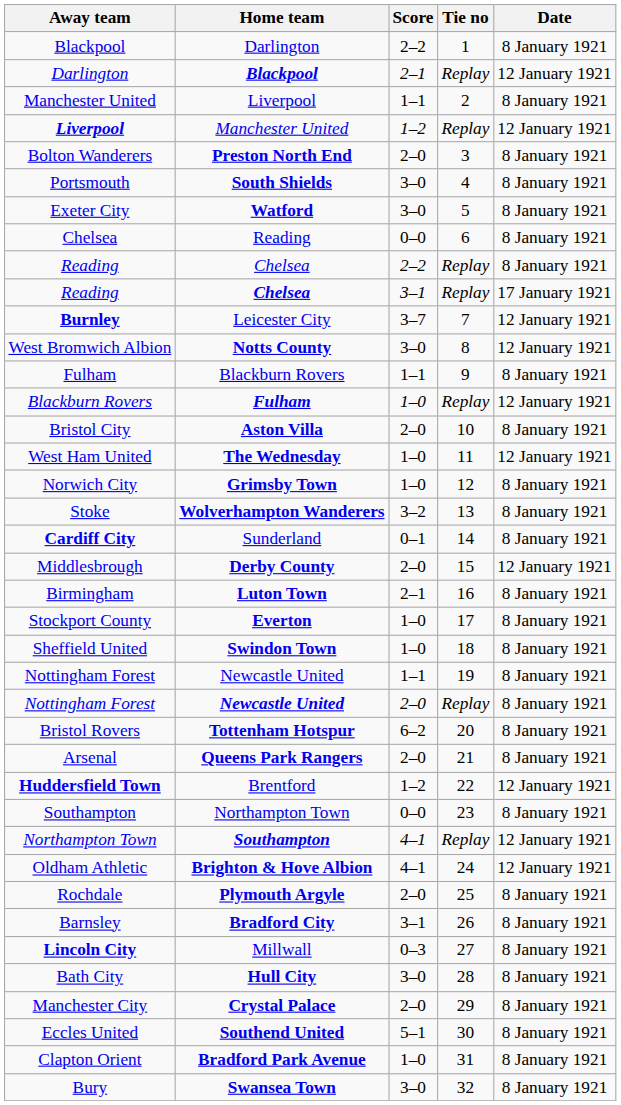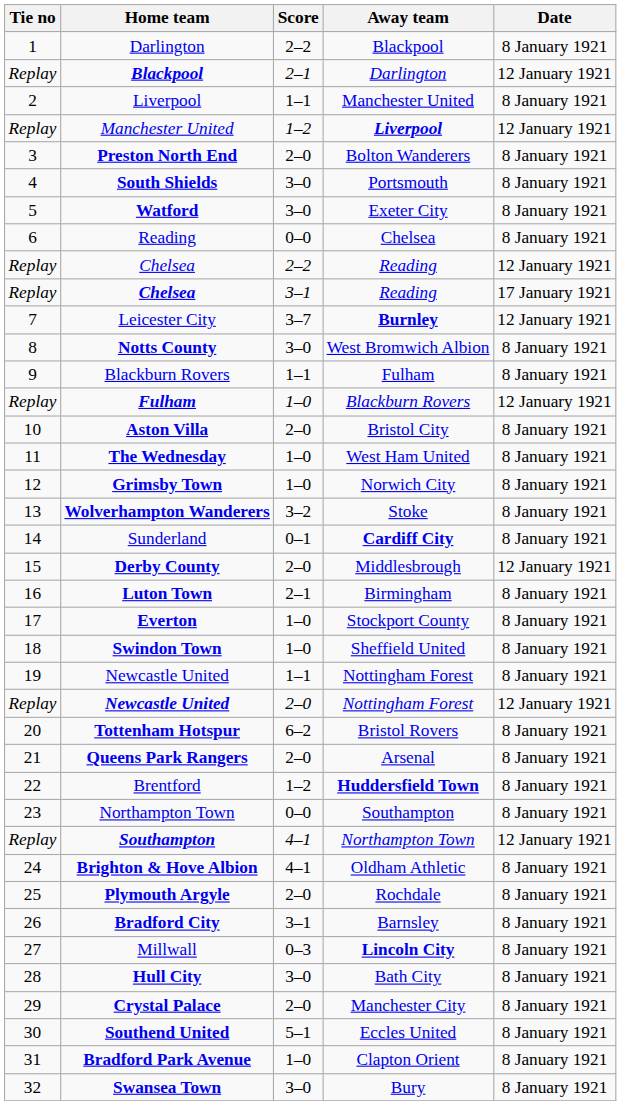 <table class="wikitable" style="text-align: center">
 <tr>
-<th>Away team</th>
+<th>Tie no</th>
 <th>Home team</th>
 <th>Score</th>
-<th>Tie no</th>
+<th>Away team</th>
 <th>Date</th>
 </tr>
 <tr>
-<td><a href='#'>Blackpool</a></td>
+<td>1</td>
 <td><a href='#'>Darlington</a></td>
 <td>2–2</td>
-<td>1</td>
+<td><a href='#'>Blackpool</a></td>
 <td>8 January 1921</td>
 </tr>
 <tr>
-<td><em><a href='#'>Darlington</a></em></td>
+<td><em>Replay</em></td>
 <td><strong><em><a href='#'>Blackpool</a></em></strong></td>
 <td><em>2–1</em></td>
-<td><em>Replay</em></td>
+<td><em><a href='#'>Darlington</a></em></td>
 <td>12 January 1921</td>
 </tr>
 <tr>
-<td><a href='#'>Manchester United</a></td>
+<td>2</td>
 <td><a href='#'>Liverpool</a></td>
 <td>1–1</td>
-<td>2</td>
+<td><a href='#'>Manchester United</a></td>
 <td>8 January 1921</td>
 </tr>
 <tr>
-<td><strong><em><a href='#'>Liverpool</a></em></strong></td>
+<td><em>Replay</em></td>
 <td><em><a href='#'>Manchester United</a></em></td>
 <td><em>1–2</em></td>
-<td><em>Replay</em></td>
+<td><strong><em><a href='#'>Liverpool</a></em></strong></td>
 <td>12 January 1921</td>
 </tr>
 <tr>
-<td><a href='#'>Bolton Wanderers</a></td>
+<td>3</td>
 <td><strong><a href='#'>Preston North End</a></strong></td>
 <td>2–0</td>
-<td>3</td>
+<td><a href='#'>Bolton Wanderers</a></td>
 <td>8 January 1921</td>
 </tr>
 <tr>
-<td><a href='#'>Portsmouth</a></td>
+<td>4</td>
 <td><strong><a href='#'>South Shields</a></strong></td>
 <td>3–0</td>
-<td>4</td>
+<td><a href='#'>Portsmouth</a></td>
 <td>8 January 1921</td>
 </tr>
 <tr>
-<td><a href='#'>Exeter City</a></td>
+<td>5</td>
 <td><strong><a href='#'>Watford</a></strong></td>
 <td>3–0</td>
-<td>5</td>
+<td><a href='#'>Exeter City</a></td>
 <td>8 January 1921</td>
 </tr>
 <tr>
-<td><a href='#'>Chelsea</a></td>
+<td>6</td>
 <td><a href='#'>Reading</a></td>
 <td>0–0</td>
-<td>6</td>
+<td><a href='#'>Chelsea</a></td>
 <td>8 January 1921</td>
 </tr>
 <tr>
-<td><em><a href='#'>Reading</a></em></td>
+<td><em>Replay</em></td>
 <td><em><a href='#'>Chelsea</a></em></td>
 <td><em>2–2</em></td>
+<td><em><a href='#'>Reading</a></em></td>
+<td>12 January 1921</td>
+</tr>
+<tr>
 <td><em>Replay</em></td>
+<td><strong><em><a href='#'>Chelsea</a></em></strong></td>
+<td><em>3–1</em></td>
+<td><em><a href='#'>Reading</a></em></td>
+<td>17 January 1921</td>
+</tr>
+<tr>
+<td>7</td>
+<td><a href='#'>Leicester City</a></td>
+<td>3–7</td>
+<td><strong><a href='#'>Burnley</a></strong></td>
+<td>12 January 1921</td>
+</tr>
+<tr>
+<td>8</td>
+<td><strong><a href='#'>Notts County</a></strong></td>
+<td>3–0</td>
+<td><a href='#'>West Bromwich Albion</a></td>
 <td>8 January 1921</td>
 </tr>
 <tr>
-<td><em><a href='#'>Reading</a></em></td>
-<td><strong><em><a href='#'>Chelsea</a></em></strong></td>
-<td><em>3–1</em></td>
-<td><em>Replay</em></td>
-<td>17 January 1921</td>
+<td>9</td>
+<td><a href='#'>Blackburn Rovers</a></td>
+<td>1–1</td>
+<td><a href='#'>Fulham</a></td>
+<td>8 January 1921</td>
 </tr>
 <tr>
-<td><strong><a href='#'>Burnley</a></strong></td>
-<td><a href='#'>Leicester City</a></td>
-<td>3–7</td>
-<td>7</td>
+<td><em>Replay</em></td>
+<td><strong><em><a href='#'>Fulham</a></em></strong></td>
+<td><em>1–0</em></td>
+<td><em><a href='#'>Blackburn Rovers</a></em></td>
 <td>12 January 1921</td>
 </tr>
 <tr>
-<td><a href='#'>West Bromwich Albion</a></td>
-<td><strong><a href='#'>Notts County</a></strong></td>
-<td>3–0</td>
-<td>8</td>
+<td>10</td>
+<td><strong><a href='#'>Aston Villa</a></strong></td>
+<td>2–0</td>
+<td><a href='#'>Bristol City</a></td>
+<td>8 January 1921</td>
+</tr>
+<tr>
+<td>11</td>
+<td><strong><a href='#'>The Wednesday</a></strong></td>
+<td>1–0</td>
+<td><a href='#'>West Ham United</a></td>
+<td>8 January 1921</td>
+</tr>
+<tr>
+<td>12</td>
+<td><strong><a href='#'>Grimsby Town</a></strong></td>
+<td>1–0</td>
+<td><a href='#'>Norwich City</a></td>
+<td>8 January 1921</td>
+</tr>
+<tr>
+<td>13</td>
+<td><strong><a href='#'>Wolverhampton Wanderers</a></strong></td>
+<td>3–2</td>
+<td><a href='#'>Stoke</a></td>
+<td>8 January 1921</td>
+</tr>
+<tr>
+<td>14</td>
+<td><a href='#'>Sunderland</a></td>
+<td>0–1</td>
+<td><strong><a href='#'>Cardiff City</a></strong></td>
+<td>8 January 1921</td>
+</tr>
+<tr>
+<td>15</td>
+<td><strong><a href='#'>Derby County</a></strong></td>
+<td>2–0</td>
+<td><a href='#'>Middlesbrough</a></td>
 <td>12 January 1921</td>
 </tr>
 <tr>
-<td><a href='#'>Fulham</a></td>
-<td><a href='#'>Blackburn Rovers</a></td>
-<td>1–1</td>
-<td>9</td>
+<td>16</td>
+<td><strong><a href='#'>Luton Town</a></strong></td>
+<td>2–1</td>
+<td><a href='#'>Birmingham</a></td>
 <td>8 January 1921</td>
 </tr>
 <tr>
-<td><em><a href='#'>Blackburn Rovers</a></em></td>
-<td><strong><em><a href='#'>Fulham</a></em></strong></td>
-<td><em>1–0</em></td>
+<td>17</td>
+<td><strong><a href='#'>Everton</a></strong></td>
+<td>1–0</td>
+<td><a href='#'>Stockport County</a></td>
+<td>8 January 1921</td>
+</tr>
+<tr>
+<td>18</td>
+<td><strong><a href='#'>Swindon Town</a></strong></td>
+<td>1–0</td>
+<td><a href='#'>Sheffield United</a></td>
+<td>8 January 1921</td>
+</tr>
+<tr>
+<td>19</td>
+<td><a href='#'>Newcastle United</a></td>
+<td>1–1</td>
+<td><a href='#'>Nottingham Forest</a></td>
+<td>8 January 1921</td>
+</tr>
+<tr>
 <td><em>Replay</em></td>
+<td><strong><em><a href='#'>Newcastle United</a></em></strong></td>
+<td><em>2–0</em></td>
+<td><em><a href='#'>Nottingham Forest</a></em></td>
 <td>12 January 1921</td>
 </tr>
 <tr>
-<td><a href='#'>Bristol City</a></td>
-<td><strong><a href='#'>Aston Villa</a></strong></td>
-<td>2–0</td>
-<td>10</td>
+<td>20</td>
+<td><strong><a href='#'>Tottenham Hotspur</a></strong></td>
+<td>6–2</td>
+<td><a href='#'>Bristol Rovers</a></td>
 <td>8 January 1921</td>
 </tr>
 <tr>
-<td><a href='#'>West Ham United</a></td>
-<td><strong><a href='#'>The Wednesday</a></strong></td>
-<td>1–0</td>
-<td>11</td>
+<td>21</td>
+<td><strong><a href='#'>Queens Park Rangers</a></strong></td>
+<td>2–0</td>
+<td><a href='#'>Arsenal</a></td>
+<td>8 January 1921</td>
+</tr>
+<tr>
+<td>22</td>
+<td><a href='#'>Brentford</a></td>
+<td>1–2</td>
+<td><strong><a href='#'>Huddersfield Town</a></strong></td>
+<td>8 January 1921</td>
+</tr>
+<tr>
+<td>23</td>
+<td><a href='#'>Northampton Town</a></td>
+<td>0–0</td>
+<td><a href='#'>Southampton</a></td>
+<td>8 January 1921</td>
+</tr>
+<tr>
+<td><em>Replay</em></td>
+<td><strong><em><a href='#'>Southampton</a></em></strong></td>
+<td><em>4–1</em></td>
+<td><em><a href='#'>Northampton Town</a></em></td>
 <td>12 January 1921</td>
 </tr>
 <tr>
-<td><a href='#'>Norwich City</a></td>
-<td><strong><a href='#'>Grimsby Town</a></strong></td>
-<td>1–0</td>
-<td>12</td>
+<td>24</td>
+<td><strong><a href='#'>Brighton & Hove Albion</a></strong></td>
+<td>4–1</td>
+<td><a href='#'>Oldham Athletic</a></td>
 <td>8 January 1921</td>
 </tr>
 <tr>
-<td><a href='#'>Stoke</a></td>
-<td><strong><a href='#'>Wolverhampton Wanderers</a></strong></td>
-<td>3–2</td>
-<td>13</td>
+<td>25</td>
+<td><strong><a href='#'>Plymouth Argyle</a></strong></td>
+<td>2–0</td>
+<td><a href='#'>Rochdale</a></td>
 <td>8 January 1921</td>
 </tr>
 <tr>
-<td><strong><a href='#'>Cardiff City</a></strong></td>
-<td><a href='#'>Sunderland</a></td>
-<td>0–1</td>
-<td>14</td>
+<td>26</td>
+<td><strong><a href='#'>Bradford City</a></strong></td>
+<td>3–1</td>
+<td><a href='#'>Barnsley</a></td>
 <td>8 January 1921</td>
 </tr>
 <tr>
-<td><a href='#'>Middlesbrough</a></td>
-<td><strong><a href='#'>Derby County</a></strong></td>
-<td>2–0</td>
-<td>15</td>
-<td>12 January 1921</td>
-</tr>
-<tr>
-<td><a href='#'>Birmingham</a></td>
-<td><strong><a href='#'>Luton Town</a></strong></td>
-<td>2–1</td>
-<td>16</td>
+<td>27</td>
+<td><a href='#'>Millwall</a></td>
+<td>0–3</td>
+<td><strong><a href='#'>Lincoln City</a></strong></td>
 <td>8 January 1921</td>
 </tr>
 <tr>
-<td><a href='#'>Stockport County</a></td>
-<td><strong><a href='#'>Everton</a></strong></td>
-<td>1–0</td>
-<td>17</td>
+<td>28</td>
+<td><strong><a href='#'>Hull City</a></strong></td>
+<td>3–0</td>
+<td><a href='#'>Bath City</a></td>
 <td>8 January 1921</td>
 </tr>
 <tr>
-<td><a href='#'>Sheffield United</a></td>
-<td><strong><a href='#'>Swindon Town</a></strong></td>
-<td>1–0</td>
-<td>18</td>
+<td>29</td>
+<td><strong><a href='#'>Crystal Palace</a></strong></td>
+<td>2–0</td>
+<td><a href='#'>Manchester City</a></td>
 <td>8 January 1921</td>
 </tr>
 <tr>
-<td><a href='#'>Nottingham Forest</a></td>
-<td><a href='#'>Newcastle United</a></td>
-<td>1–1</td>
-<td>19</td>
+<td>30</td>
+<td><strong><a href='#'>Southend United</a></strong></td>
+<td>5–1</td>
+<td><a href='#'>Eccles United</a></td>
 <td>8 January 1921</td>
 </tr>
 <tr>
-<td><em><a href='#'>Nottingham Forest</a></em></td>
-<td><strong><em><a href='#'>Newcastle United</a></em></strong></td>
-<td><em>2–0</em></td>
-<td><em>Replay</em></td>
+<td>31</td>
+<td><strong><a href='#'>Bradford Park Avenue</a></strong></td>
+<td>1–0</td>
+<td><a href='#'>Clapton Orient</a></td>
 <td>8 January 1921</td>
 </tr>
 <tr>
-<td><a href='#'>Bristol Rovers</a></td>
-<td><strong><a href='#'>Tottenham Hotspur</a></strong></td>
-<td>6–2</td>
-<td>20</td>
-<td>8 January 1921</td>
-</tr>
-<tr>
-<td><a href='#'>Arsenal</a></td>
-<td><strong><a href='#'>Queens Park Rangers</a></strong></td>
-<td>2–0</td>
-<td>21</td>
-<td>8 January 1921</td>
-</tr>
-<tr>
-<td><strong><a href='#'>Huddersfield Town</a></strong></td>
-<td><a href='#'>Brentford</a></td>
-<td>1–2</td>
-<td>22</td>
-<td>12 January 1921</td>
-</tr>
-<tr>
-<td><a href='#'>Southampton</a></td>
-<td><a href='#'>Northampton Town</a></td>
-<td>0–0</td>
-<td>23</td>
-<td>8 January 1921</td>
-</tr>
-<tr>
-<td><em><a href='#'>Northampton Town</a></em></td>
-<td><strong><em><a href='#'>Southampton</a></em></strong></td>
-<td><em>4–1</em></td>
-<td><em>Replay</em></td>
-<td>12 January 1921</td>
-</tr>
-<tr>
-<td><a href='#'>Oldham Athletic</a></td>
-<td><strong><a href='#'>Brighton & Hove Albion</a></strong></td>
-<td>4–1</td>
-<td>24</td>
-<td>12 January 1921</td>
-</tr>
-<tr>
-<td><a href='#'>Rochdale</a></td>
-<td><strong><a href='#'>Plymouth Argyle</a></strong></td>
-<td>2–0</td>
-<td>25</td>
-<td>8 January 1921</td>
-</tr>
-<tr>
-<td><a href='#'>Barnsley</a></td>
-<td><strong><a href='#'>Bradford City</a></strong></td>
-<td>3–1</td>
-<td>26</td>
-<td>8 January 1921</td>
-</tr>
-<tr>
-<td><strong><a href='#'>Lincoln City</a></strong></td>
-<td><a href='#'>Millwall</a></td>
-<td>0–3</td>
-<td>27</td>
-<td>8 January 1921</td>
-</tr>
-<tr>
-<td><a href='#'>Bath City</a></td>
-<td><strong><a href='#'>Hull City</a></strong></td>
-<td>3–0</td>
-<td>28</td>
-<td>8 January 1921</td>
-</tr>
-<tr>
-<td><a href='#'>Manchester City</a></td>
-<td><strong><a href='#'>Crystal Palace</a></strong></td>
-<td>2–0</td>
-<td>29</td>
-<td>8 January 1921</td>
-</tr>
-<tr>
-<td><a href='#'>Eccles United</a></td>
-<td><strong><a href='#'>Southend United</a></strong></td>
-<td>5–1</td>
-<td>30</td>
-<td>8 January 1921</td>
-</tr>
-<tr>
-<td><a href='#'>Clapton Orient</a></td>
-<td><strong><a href='#'>Bradford Park Avenue</a></strong></td>
-<td>1–0</td>
-<td>31</td>
-<td>8 January 1921</td>
-</tr>
-<tr>
-<td><a href='#'>Bury</a></td>
+<td>32</td>
 <td><strong><a href='#'>Swansea Town</a></strong></td>
 <td>3–0</td>
-<td>32</td>
+<td><a href='#'>Bury</a></td>
 <td>8 January 1921</td>
 </tr>
 </table>
